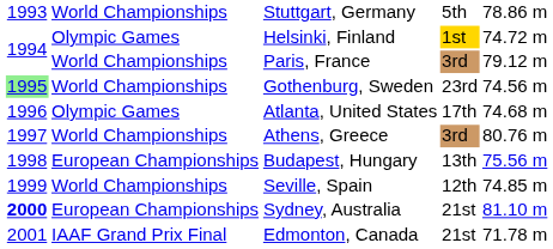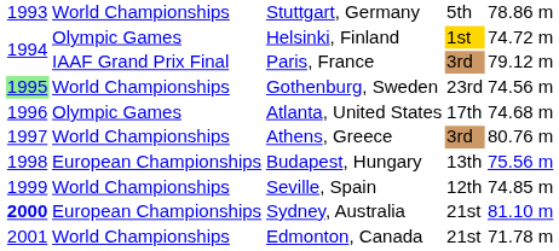 <table>
 <tr>
 <td><a href='#'>1993</a></td>
 <td><a href='#'>World Championships</a></td>
 <td><a href='#'>Stuttgart</a>, Germany</td>
 <td>5th</td>
 <td>78.86 m</td>
 </tr>
 <tr>
 <td rowspan=2><a href='#'>1994</a></td>
 <td><a href='#'>Olympic Games</a></td>
 <td><a href='#'>Helsinki</a>, Finland</td>
 <td bgcolor="gold">1st</td>
 <td>74.72 m</td>
 </tr>
 <tr>
-<td><a href='#'>World Championships</a></td>
+<td><a href='#'>IAAF Grand Prix Final</a></td>
 <td><a href='#'>Paris</a>, France</td>
 <td bgcolor="cc9966">3rd</td>
 <td>79.12 m</td>
 </tr>
 <tr>
 <td style="background: lightgreen;"><a href='#'>1995</a></td>
 <td><a href='#'>World Championships</a></td>
 <td><a href='#'>Gothenburg</a>, Sweden</td>
 <td>23rd</td>
 <td>74.56 m</td>
 </tr>
 <tr>
 <td><a href='#'>1996</a></td>
 <td><a href='#'>Olympic Games</a></td>
 <td><a href='#'>Atlanta</a>, United States</td>
 <td>17th</td>
 <td>74.68 m</td>
 </tr>
 <tr>
 <td><a href='#'>1997</a></td>
 <td><a href='#'>World Championships</a></td>
 <td><a href='#'>Athens</a>, Greece</td>
 <td bgcolor="cc9966">3rd</td>
 <td>80.76 m</td>
 </tr>
 <tr>
 <td><a href='#'>1998</a></td>
 <td><a href='#'>European Championships</a></td>
 <td><a href='#'>Budapest</a>, Hungary</td>
 <td>13th</td>
 <td><a href='#'>75.56 m</a></td>
 </tr>
 <tr>
 <td><a href='#'>1999</a></td>
 <td><a href='#'>World Championships</a></td>
 <td><a href='#'>Seville</a>, Spain</td>
 <td>12th</td>
 <td>74.85 m</td>
 </tr>
 <tr>
 <td><strong><a href='#'>2000</a></strong></td>
 <td><a href='#'>European Championships</a></td>
 <td><a href='#'>Sydney</a>, Australia</td>
 <td>21st</td>
 <td><a href='#'>81.10 m</a></td>
 </tr>
 <tr>
 <td><a href='#'>2001</a></td>
-<td><a href='#'>IAAF Grand Prix Final</a></td>
+<td><a href='#'>World Championships</a></td>
 <td><a href='#'>Edmonton</a>, Canada</td>
 <td>21st</td>
 <td>71.78 m</td>
 </tr>
 </table>
